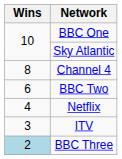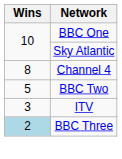 <table class="wikitable floatright" style="text-align: center;">
 <tr>
 <th scope="col" style="width:55px;">Wins</th>
 <th scope="col" style="text-align:center;">Network</th>
 </tr>
 <tr>
 <td scope=row rowspan=2 style="text-align:center">10</td>
 <td><a href='#'>BBC One</a></td>
 </tr>
 <tr>
 <td><a href='#'>Sky Atlantic</a></td>
 </tr>
 <tr>
 <td scope=row style="text-align:center">8</td>
 <td><a href='#'>Channel 4</a></td>
 </tr>
 <tr>
-<td scope=row style="text-align:center">6</td>
+<td scope=row style="text-align:center">5</td>
 <td><a href='#'>BBC Two</a></td>
-</tr>
-<tr>
-<td scope=row style="text-align:center">4</td>
-<td><a href='#'>Netflix</a></td>
 </tr>
 <tr>
 <td scope=row style="text-align:center">3</td>
 <td><a href='#'>ITV</a></td>
 </tr>
 <tr>
 <td scope=row style="background: lightblue; text-align:center">2</td>
 <td><a href='#'>BBC Three</a></td>
 </tr>
 </table>
